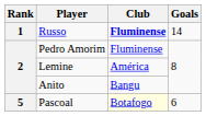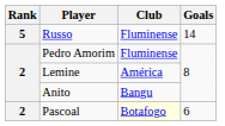 <table class="wikitable">
 <tr>
 <th>Rank</th>
 <th>Player</th>
 <th>Club</th>
 <th>Goals</th>
 </tr>
 <tr>
-<th>1</th>
+<th>5</th>
 <td><a href='#'>Russo</a></td>
-<td><strong><a href='#'>Fluminense</a></strong></td>
+<td><a href='#'>Fluminense</a></td>
 <td>14</td>
 </tr>
 <tr>
 <th rowspan="3">2</th>
 <td>Pedro Amorim</td>
 <td><a href='#'>Fluminense</a></td>
 <td rowspan="3">8</td>
 </tr>
 <tr>
 <td>Lemine</td>
 <td><a href='#'>América</a></td>
 </tr>
 <tr>
 <td>Anito</td>
 <td><a href='#'>Bangu</a></td>
 </tr>
 <tr>
-<th>5</th>
+<th>2</th>
 <td>Pascoal</td>
 <td style="background: lightyellow;"><a href='#'>Botafogo</a></td>
 <td>6</td>
 </tr>
 </table>
